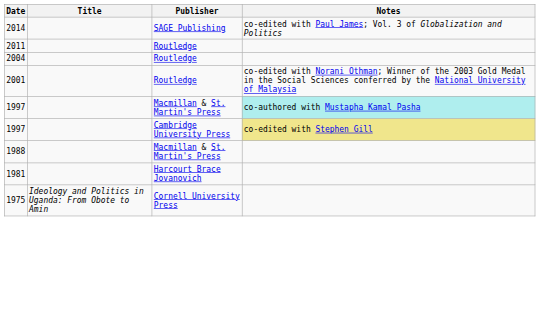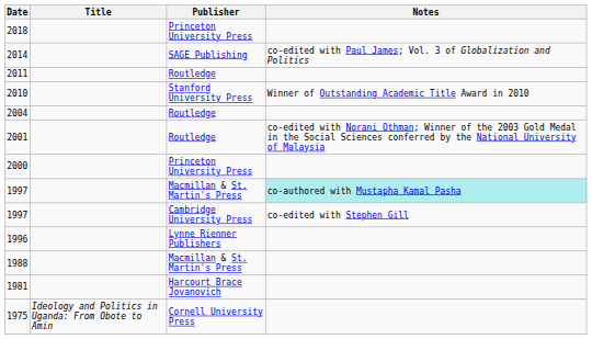 <table class="wikitable">
 <tr>
 <th>Date</th>
 <th>Title</th>
 <th>Publisher</th>
 <th>Notes</th>
+</tr>
+<tr>
+<td>2018</td>
+<td><em></em></td>
+<td><a href='#'>Princeton University Press</a></td>
+<td></td>
 </tr>
 <tr>
 <td>2014</td>
 <td><em></em></td>
 <td><a href='#'>SAGE Publishing</a></td>
 <td>co-edited with <a href='#'>Paul James</a>; Vol. 3 of <em>Globalization and Politics</em></td>
 </tr>
 <tr>
 <td>2011</td>
 <td><em></em></td>
 <td><a href='#'>Routledge</a></td>
 <td></td>
 </tr>
 <tr>
+<td>2010</td>
+<td><em></em></td>
+<td><a href='#'>Stanford University Press</a></td>
+<td>Winner of <a href='#'>Outstanding Academic Title</a> Award in 2010</td>
+</tr>
+<tr>
 <td>2004</td>
 <td><em></em></td>
 <td><a href='#'>Routledge</a></td>
 <td></td>
 </tr>
 <tr>
 <td>2001</td>
 <td><em></em></td>
 <td><a href='#'>Routledge</a></td>
 <td>co-edited with <a href='#'>Norani Othman</a>; Winner of the 2003 Gold Medal in the Social Sciences conferred by the <a href='#'>National University of Malaysia</a></td>
 </tr>
 <tr>
+<td>2000</td>
+<td><em></em></td>
+<td><a href='#'>Princeton University Press</a></td>
+<td></td>
+</tr>
+<tr>
 <td>1997</td>
 <td><em></em></td>
 <td><a href='#'>Macmillan</a> & <a href='#'>St. Martin's Press</a></td>
 <td style="background: paleturquoise;">co-authored with <a href='#'>Mustapha Kamal Pasha</a></td>
 </tr>
 <tr>
 <td>1997</td>
 <td><em></em></td>
 <td><a href='#'>Cambridge University Press</a></td>
-<td style="background: khaki;">co-edited with <a href='#'>Stephen Gill</a></td>
+<td>co-edited with <a href='#'>Stephen Gill</a></td>
+</tr>
+<tr>
+<td>1996</td>
+<td><em></em></td>
+<td><a href='#'>Lynne Rienner Publishers</a></td>
+<td></td>
 </tr>
 <tr>
 <td>1988</td>
 <td><em></em></td>
 <td><a href='#'>Macmillan</a> & <a href='#'>St. Martin's Press</a></td>
 <td></td>
 </tr>
 <tr>
 <td>1981</td>
 <td><em></em></td>
 <td><a href='#'>Harcourt Brace Jovanovich</a></td>
 <td></td>
 </tr>
 <tr>
 <td>1975</td>
 <td><em>Ideology and Politics in Uganda: From Obote to Amin</em></td>
 <td><a href='#'>Cornell University Press</a></td>
 <td></td>
 </tr>
 </table>
